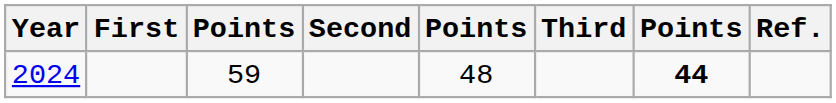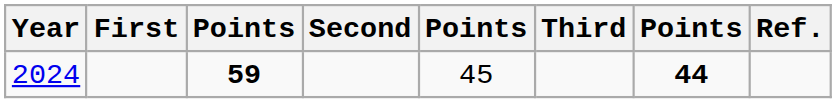 <table class="wikitable">
 <tr>
 <th>Year</th>
 <th>First</th>
 <th>Points</th>
 <th>Second</th>
 <th>Points</th>
 <th>Third</th>
 <th>Points</th>
 <th>Ref.</th>
 </tr>
 <tr>
 <td><a href='#'>2024</a></td>
 <td></td>
-<td align="center">59</td>
+<td align="center"><strong>59</strong></td>
 <td></td>
-<td align="center">48</td>
+<td align="center">45</td>
 <td></td>
 <td align="center"><strong>44</strong></td>
 <td></td>
 </tr>
 </table>
